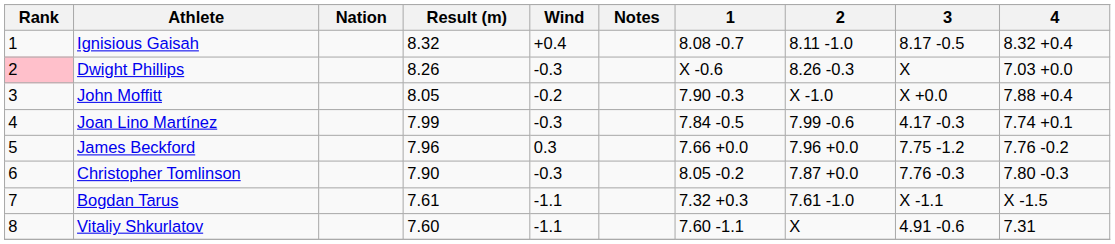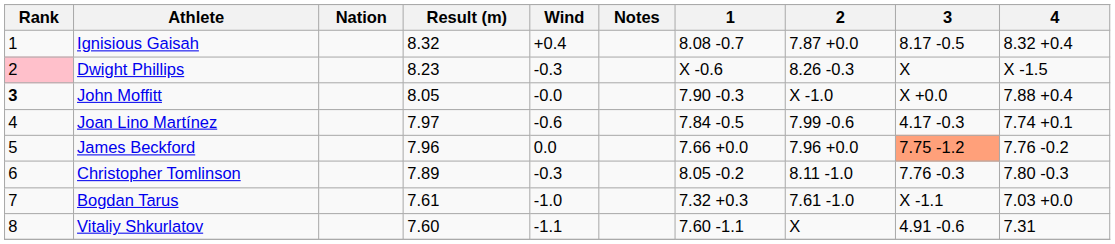 <table class="wikitable" width=85%>
 <tr>
 </tr>
 <tr>
 <th>Rank</th>
 <th>Athlete</th>
 <th>Nation</th>
 <th>Result (m)</th>
 <th>Wind</th>
 <th>Notes</th>
 <th>1</th>
 <th>2</th>
 <th>3</th>
 <th>4</th>
 </tr>
 <tr>
 <td>1</td>
 <td><a href='#'>Ignisious Gaisah</a></td>
 <td></td>
 <td>8.32</td>
 <td>+0.4</td>
 <td></td>
 <td>8.08 -0.7</td>
-<td>8.11 -1.0</td>
+<td>7.87 +0.0</td>
 <td>8.17 -0.5</td>
 <td>8.32 +0.4</td>
 </tr>
 <tr>
 <td style="background: pink;">2</td>
 <td><a href='#'>Dwight Phillips</a></td>
 <td></td>
-<td>8.26</td>
+<td>8.23</td>
 <td>-0.3</td>
 <td></td>
 <td>X -0.6</td>
 <td>8.26 -0.3</td>
 <td>X</td>
-<td>7.03 +0.0</td>
+<td>X -1.5</td>
 </tr>
 <tr>
-<td>3</td>
+<td><strong>3</strong></td>
 <td><a href='#'>John Moffitt</a></td>
 <td></td>
 <td>8.05</td>
-<td>-0.2</td>
+<td>-0.0</td>
 <td></td>
 <td>7.90 -0.3</td>
 <td>X -1.0</td>
 <td>X +0.0</td>
 <td>7.88 +0.4</td>
 </tr>
 <tr>
 <td>4</td>
 <td><a href='#'>Joan Lino Martínez</a></td>
 <td></td>
-<td>7.99</td>
-<td>-0.3</td>
+<td>7.97</td>
+<td>-0.6</td>
 <td></td>
 <td>7.84 -0.5</td>
 <td>7.99 -0.6</td>
 <td>4.17 -0.3</td>
 <td>7.74 +0.1</td>
 </tr>
 <tr>
 <td>5</td>
 <td><a href='#'>James Beckford</a></td>
 <td></td>
 <td>7.96</td>
-<td>0.3</td>
+<td>0.0</td>
 <td></td>
 <td>7.66 +0.0</td>
 <td>7.96 +0.0</td>
-<td>7.75 -1.2</td>
+<td style="background: lightsalmon;">7.75 -1.2</td>
 <td>7.76 -0.2</td>
 </tr>
 <tr>
 <td>6</td>
 <td><a href='#'>Christopher Tomlinson</a></td>
 <td></td>
-<td>7.90</td>
+<td>7.89</td>
 <td>-0.3</td>
 <td></td>
 <td>8.05 -0.2</td>
-<td>7.87 +0.0</td>
+<td>8.11 -1.0</td>
 <td>7.76 -0.3</td>
 <td>7.80 -0.3</td>
 </tr>
 <tr>
 <td>7</td>
 <td><a href='#'>Bogdan Tarus</a></td>
 <td></td>
 <td>7.61</td>
-<td>-1.1</td>
+<td>-1.0</td>
 <td></td>
 <td>7.32 +0.3</td>
 <td>7.61 -1.0</td>
 <td>X -1.1</td>
-<td>X -1.5</td>
+<td>7.03 +0.0</td>
 </tr>
 <tr>
 <td>8</td>
 <td><a href='#'>Vitaliy Shkurlatov</a></td>
 <td></td>
 <td>7.60</td>
 <td>-1.1</td>
 <td></td>
 <td>7.60 -1.1</td>
 <td>X</td>
 <td>4.91 -0.6</td>
 <td>7.31 </td>
 </tr>
 <tr>
 </tr>
 </table>
